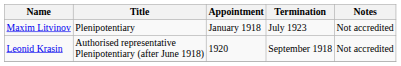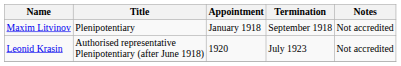 <table class="wikitable">
 <tr valign="middle">
 <th>Name</th>
 <th>Title</th>
 <th>Appointment</th>
 <th>Termination</th>
 <th>Notes</th>
 </tr>
 <tr>
 <td><a href='#'>Maxim Litvinov</a></td>
 <td>Plenipotentiary</td>
 <td>January 1918</td>
-<td>July 1923</td>
+<td>September 1918</td>
 <td>Not accredited</td>
 </tr>
 <tr>
 <td><a href='#'>Leonid Krasin</a></td>
 <td>Authorised representative<br>Plenipotentiary (after June 1918)</td>
 <td>1920</td>
-<td>September 1918</td>
+<td>July 1923</td>
 <td>Not accredited</td>
 </tr>
 <tr>
 </tr>
 </table>
